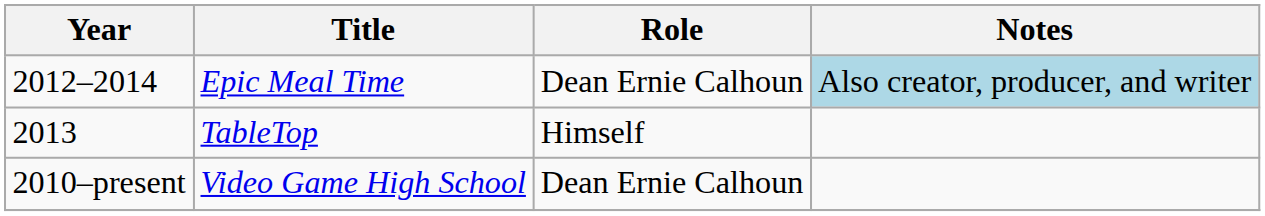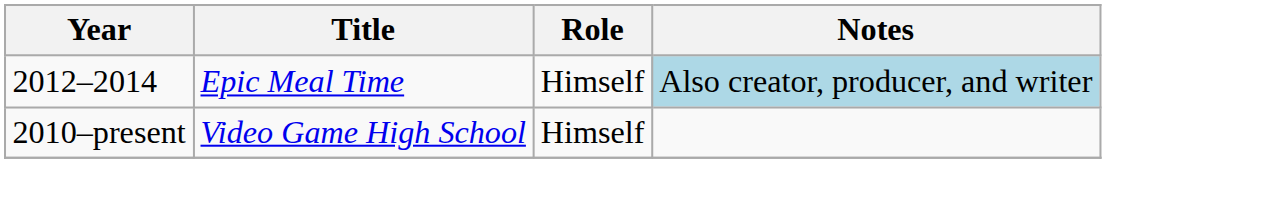 <table class="wikitable">
 <tr>
 <th>Year</th>
 <th>Title</th>
 <th>Role</th>
 <th>Notes</th>
 </tr>
 <tr>
 <td>2012–2014</td>
 <td><em><a href='#'>Epic Meal Time</a></em></td>
-<td>Dean Ernie Calhoun</td>
+<td>Himself</td>
 <td style="background: lightblue;">Also creator, producer, and writer</td>
-</tr>
-<tr>
-<td>2013</td>
-<td><em><a href='#'>TableTop</a></em></td>
-<td>Himself</td>
-<td></td>
 </tr>
 <tr>
 <td>2010–present</td>
 <td><em><a href='#'>Video Game High School</a></em></td>
-<td>Dean Ernie Calhoun</td>
+<td>Himself</td>
 <td></td>
 </tr>
 <tr>
 </tr>
 </table>
